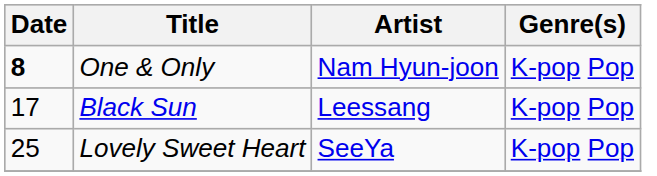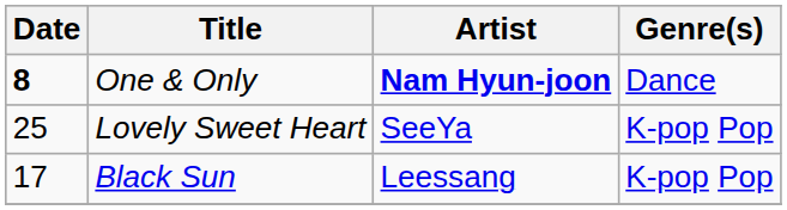 <table class="wikitable" style="text-align: left;">
 <tr>
 <th>Date</th>
 <th>Title</th>
 <th>Artist</th>
 <th>Genre(s)</th>
 </tr>
 <tr>
 <td><strong>8</strong></td>
 <td><em>One & Only</em></td>
-<td><a href='#'>Nam Hyun-joon</a></td>
+<td><strong><a href='#'>Nam Hyun-joon</a></strong></td>
+<td><a href='#'>Dance</a></td>
+</tr>
+<tr>
+<td rowspan="1">25</td>
+<td><em>Lovely Sweet Heart</em></td>
+<td><a href='#'>SeeYa</a></td>
 <td><a href='#'>K-pop</a> <a href='#'>Pop</a></td>
 </tr>
 <tr>
 <td rowspan="1">17</td>
 <td><em><a href='#'>Black Sun</a></em></td>
 <td><a href='#'>Leessang</a></td>
 <td><a href='#'>K-pop</a> <a href='#'>Pop</a></td>
 </tr>
 <tr>
-<td rowspan="1">25</td>
-<td><em>Lovely Sweet Heart</em></td>
-<td><a href='#'>SeeYa</a></td>
-<td><a href='#'>K-pop</a> <a href='#'>Pop</a></td>
-</tr>
-<tr>
 </tr>
 </table>
